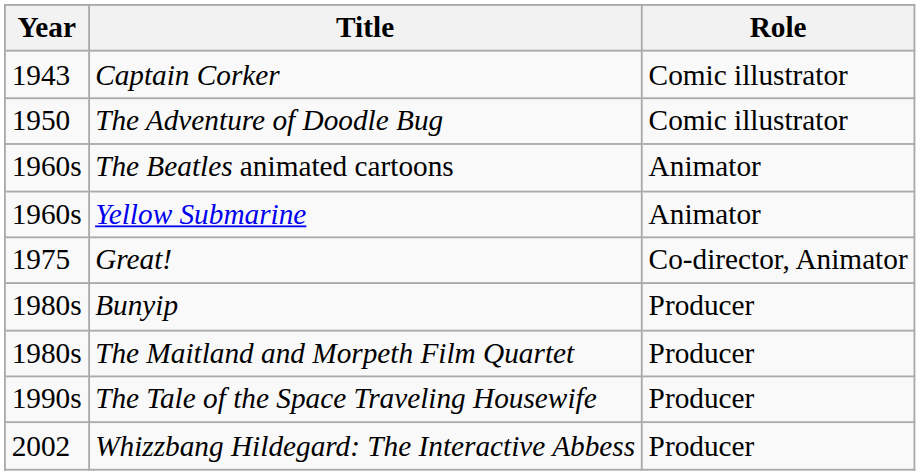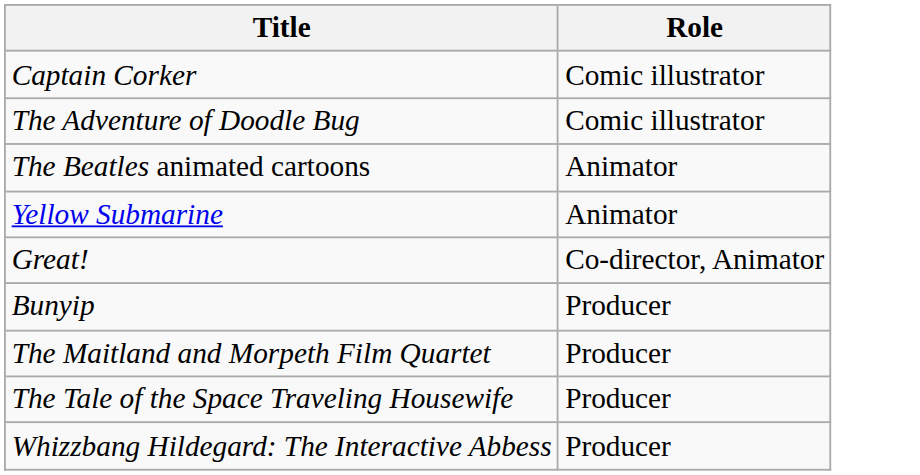 <table class="wikitable">
 <tr>
-<th>Year</th>
 <th>Title</th>
 <th>Role</th>
 </tr>
 <tr>
-<td>1943</td>
 <td><em>Captain Corker</em></td>
 <td>Comic illustrator</td>
 </tr>
 <tr>
-<td>1950</td>
 <td><em>The Adventure of Doodle Bug</em></td>
 <td>Comic illustrator</td>
 </tr>
 <tr>
-<td>1960s</td>
 <td><em>The Beatles</em> animated cartoons</td>
 <td>Animator</td>
 </tr>
 <tr>
-<td>1960s</td>
 <td><em><a href='#'>Yellow Submarine</a></em></td>
 <td>Animator</td>
 </tr>
 <tr>
-<td>1975</td>
 <td><em>Great!</em></td>
 <td>Co-director, Animator</td>
 </tr>
 <tr>
-<td>1980s</td>
 <td><em>Bunyip</em></td>
 <td>Producer</td>
 </tr>
 <tr>
-<td>1980s</td>
 <td><em>The Maitland and Morpeth Film Quartet</em></td>
 <td>Producer</td>
 </tr>
 <tr>
-<td>1990s</td>
 <td><em>The Tale of the Space Traveling Housewife</em></td>
 <td>Producer</td>
 </tr>
 <tr>
-<td>2002</td>
 <td><em>Whizzbang Hildegard: The Interactive Abbess</em></td>
 <td>Producer</td>
 </tr>
 </table>
